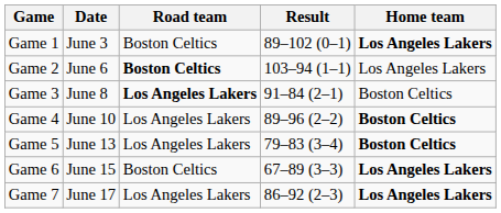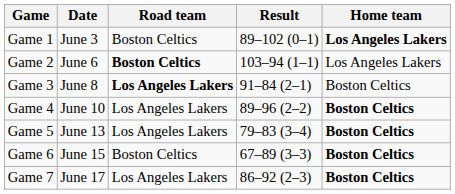 <table class="wikitable">
 <tr>
 <th>Game</th>
 <th>Date</th>
 <th>Road team</th>
 <th>Result</th>
 <th>Home team</th>
 </tr>
 <tr>
 <td>Game 1</td>
 <td>June 3</td>
 <td>Boston Celtics</td>
 <td>89–102 (0–1)</td>
 <td><strong>Los Angeles Lakers</strong></td>
 </tr>
 <tr>
 <td>Game 2</td>
 <td>June 6</td>
 <td><strong>Boston Celtics</strong></td>
 <td>103–94 (1–1)</td>
 <td>Los Angeles Lakers</td>
 </tr>
 <tr>
 <td>Game 3</td>
 <td>June 8</td>
 <td><strong>Los Angeles Lakers</strong></td>
 <td>91–84 (2–1)</td>
 <td>Boston Celtics</td>
 </tr>
 <tr>
 <td>Game 4</td>
 <td>June 10</td>
 <td>Los Angeles Lakers</td>
 <td>89–96 (2–2)</td>
 <td><strong>Boston Celtics</strong></td>
 </tr>
 <tr>
 <td>Game 5</td>
 <td>June 13</td>
 <td>Los Angeles Lakers</td>
 <td>79–83 (3–4)</td>
 <td><strong>Boston Celtics</strong></td>
 </tr>
 <tr>
 <td>Game 6</td>
 <td>June 15</td>
 <td>Boston Celtics</td>
 <td>67–89 (3–3)</td>
-<td><strong>Los Angeles Lakers</strong></td>
+<td><strong>Boston Celtics</strong></td>
 </tr>
 <tr>
 <td>Game 7</td>
 <td>June 17</td>
 <td>Los Angeles Lakers</td>
 <td>86–92 (2–3)</td>
-<td><strong>Los Angeles Lakers</strong></td>
+<td><strong>Boston Celtics</strong></td>
 </tr>
 </table>
